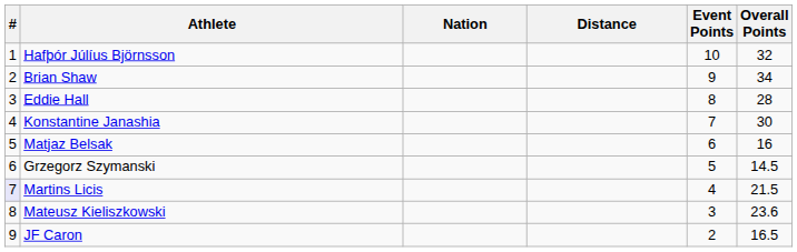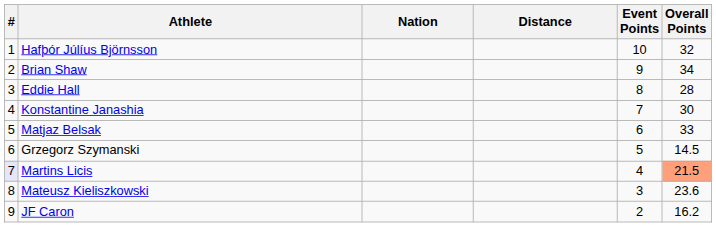 <table class="wikitable sortable" style="text-align:center;width: 70%;">
 <tr>
 <th scope="col" style="width: 10px;">#</th>
 <th scope="col">Athlete</th>
 <th scope="col">Nation</th>
 <th scope="col">Distance</th>
 <th scope="col" style="width: 10px;">Event Points</th>
 <th scope="col" style="width: 10px;">Overall Points</th>
 </tr>
 <tr>
 <td>1</td>
 <td align=left><a href='#'>Hafþór Júlíus Björnsson</a></td>
 <td align=left></td>
 <td></td>
 <td>10</td>
 <td>32</td>
 </tr>
 <tr>
 <td>2</td>
 <td align=left><a href='#'>Brian Shaw</a></td>
 <td align=left></td>
 <td></td>
 <td>9</td>
 <td>34</td>
 </tr>
 <tr>
 <td>3</td>
 <td align=left><a href='#'>Eddie Hall</a></td>
 <td align=left></td>
 <td></td>
 <td>8</td>
 <td>28</td>
 </tr>
 <tr>
 <td>4</td>
 <td align=left><a href='#'>Konstantine Janashia</a></td>
 <td align=left></td>
 <td></td>
 <td>7</td>
 <td>30</td>
 </tr>
 <tr>
 <td>5</td>
 <td align=left><a href='#'>Matjaz Belsak</a></td>
 <td align=left></td>
 <td></td>
 <td>6</td>
-<td>16</td>
+<td>33</td>
 </tr>
 <tr>
 <td>6</td>
 <td align=left>Grzegorz Szymanski</td>
 <td align=left></td>
 <td></td>
 <td>5</td>
 <td>14.5</td>
 </tr>
 <tr>
 <td style="background: lavender;">7</td>
 <td align=left><a href='#'>Martins Licis</a></td>
 <td align=left></td>
 <td></td>
 <td>4</td>
-<td>21.5</td>
+<td style="background: lightsalmon;">21.5</td>
 </tr>
 <tr>
 <td>8</td>
 <td align=left><a href='#'>Mateusz Kieliszkowski</a></td>
 <td align=left></td>
 <td></td>
 <td>3</td>
 <td>23.6</td>
 </tr>
 <tr>
 <td>9</td>
 <td align=left><a href='#'>JF Caron</a></td>
 <td align=left></td>
 <td></td>
 <td>2</td>
-<td>16.5</td>
+<td>16.2</td>
 </tr>
 </table>
